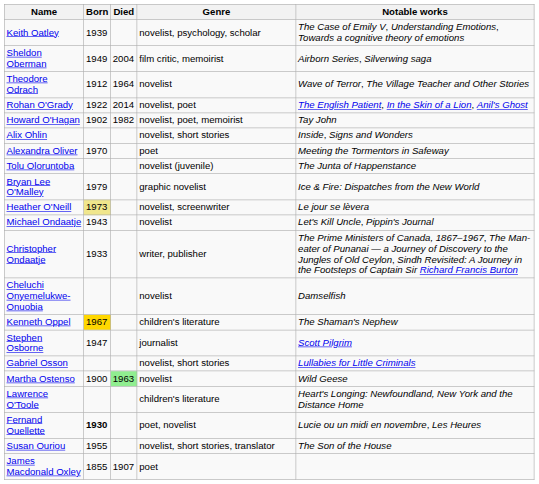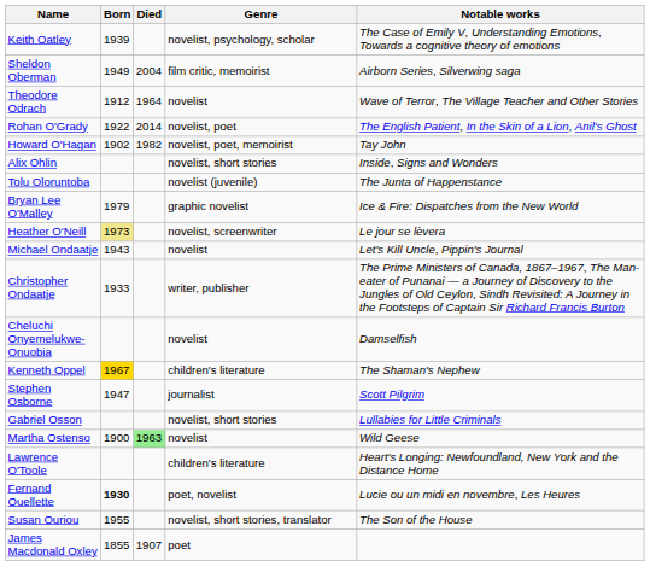 <table class="wikitable sortable" style="text-align:left; line-height:18px; width:100%;">
 <tr>
 <th scope="col" style="width:15%;">Name</th>
 <th scope="col" style="width:5%;">Born</th>
 <th scope="col" style="width:5%;">Died</th>
 <th scope="col" style="width:30%;">Genre</th>
 <th scope="col" style="width:45%;">Notable works</th>
 </tr>
 <tr>
 <td scope="row"><a href='#'>Keith Oatley</a></td>
 <td>1939</td>
 <td></td>
 <td>novelist, psychology, scholar</td>
 <td><em>The Case of Emily V</em>, <em>Understanding Emotions</em>, <em>Towards a cognitive theory of emotions</em></td>
 </tr>
 <tr>
 <td scope="row"><a href='#'>Sheldon Oberman</a></td>
 <td>1949</td>
 <td>2004</td>
 <td>film critic, memoirist</td>
 <td><em>Airborn Series</em>, <em>Silverwing saga</em></td>
 </tr>
 <tr>
 <td scope="row"><a href='#'>Theodore Odrach</a></td>
 <td>1912</td>
 <td>1964</td>
 <td>novelist</td>
 <td><em>Wave of Terror</em>, <em>The Village Teacher and Other Stories</em></td>
 </tr>
 <tr>
 <td scope="row"><a href='#'>Rohan O'Grady</a></td>
 <td>1922</td>
 <td>2014</td>
 <td>novelist, poet</td>
 <td><em><a href='#'>The English Patient</a></em>, <em><a href='#'>In the Skin of a Lion</a></em>, <em><a href='#'>Anil's Ghost</a></em></td>
 </tr>
 <tr>
 <td scope="row"><a href='#'>Howard O'Hagan</a></td>
 <td>1902</td>
 <td>1982</td>
 <td>novelist, poet, memoirist</td>
 <td><em>Tay John</em></td>
 </tr>
 <tr>
 <td scope="row"><a href='#'>Alix Ohlin</a></td>
 <td></td>
 <td></td>
 <td>novelist, short stories</td>
 <td><em>Inside</em>, <em>Signs and Wonders</em></td>
-</tr>
-<tr>
-<td scope="row"><a href='#'>Alexandra Oliver</a></td>
-<td>1970</td>
-<td></td>
-<td>poet</td>
-<td><em>Meeting the Tormentors in Safeway</em></td>
 </tr>
 <tr>
 <td scope="row"><a href='#'>Tolu Oloruntoba</a></td>
 <td></td>
 <td></td>
 <td>novelist (juvenile)</td>
 <td><em>The Junta of Happenstance</em></td>
 </tr>
 <tr>
 <td scope="row"><a href='#'>Bryan Lee O'Malley</a></td>
 <td>1979</td>
 <td></td>
 <td>graphic novelist</td>
 <td><em>Ice & Fire: Dispatches from the New World</em></td>
 </tr>
 <tr>
 <td scope="row"><a href='#'>Heather O'Neill</a></td>
 <td style="background: khaki;">1973</td>
 <td></td>
 <td>novelist, screenwriter</td>
 <td><em>Le jour se lèvera</em></td>
 </tr>
 <tr>
 <td scope="row"><a href='#'>Michael Ondaatje</a></td>
 <td>1943</td>
 <td></td>
 <td>novelist</td>
 <td><em>Let's Kill Uncle</em>, <em>Pippin's Journal</em></td>
 </tr>
 <tr>
 <td scope="row"><a href='#'>Christopher Ondaatje</a></td>
 <td>1933</td>
 <td></td>
 <td>writer, publisher</td>
 <td><em>The Prime Ministers of Canada, 1867–1967</em>, <em>The Man-eater of Punanai — a Journey of Discovery to the Jungles of Old Ceylon</em>, <em>Sindh Revisited: A Journey in the Footsteps of Captain Sir <a href='#'>Richard Francis Burton</a></em></td>
 </tr>
 <tr>
 <td scope="row"><a href='#'>Cheluchi Onyemelukwe-Onuobia</a></td>
 <td></td>
 <td></td>
 <td>novelist</td>
 <td><em>Damselfish</em></td>
 </tr>
 <tr>
 <td scope="row"><a href='#'>Kenneth Oppel</a></td>
 <td style="background: gold;">1967</td>
 <td></td>
 <td>children's literature</td>
 <td><em>The Shaman's Nephew</em></td>
 </tr>
 <tr>
 <td scope="row"><a href='#'>Stephen Osborne</a></td>
 <td>1947</td>
 <td></td>
 <td>journalist</td>
 <td><em><a href='#'>Scott Pilgrim</a></em></td>
 </tr>
 <tr>
 <td scope="row"><a href='#'>Gabriel Osson</a></td>
 <td></td>
 <td></td>
 <td>novelist, short stories</td>
 <td><em><a href='#'>Lullabies for Little Criminals</a></em></td>
 </tr>
 <tr>
 <td scope="row"><a href='#'>Martha Ostenso</a></td>
 <td>1900</td>
 <td style="background: lightgreen;">1963</td>
 <td>novelist</td>
 <td><em>Wild Geese</em></td>
 </tr>
 <tr>
 <td scope="row"><a href='#'>Lawrence O'Toole</a></td>
 <td></td>
 <td></td>
 <td>children's literature</td>
 <td><em>Heart's Longing: Newfoundland, New York and the Distance Home</em></td>
 </tr>
 <tr>
 <td scope="row"><a href='#'>Fernand Ouellette</a></td>
 <td><strong>1930</strong></td>
 <td></td>
 <td>poet, novelist</td>
 <td><em>Lucie ou un midi en novembre</em>, <em>Les Heures</em></td>
 </tr>
 <tr>
 <td scope="row"><a href='#'>Susan Ouriou</a></td>
 <td>1955</td>
 <td></td>
 <td>novelist, short stories, translator</td>
 <td><em>The Son of the House</em></td>
 </tr>
 <tr>
 <td scope="row"><a href='#'>James Macdonald Oxley</a></td>
 <td>1855</td>
 <td>1907</td>
 <td>poet</td>
 <td></td>
 </tr>
 </table>
